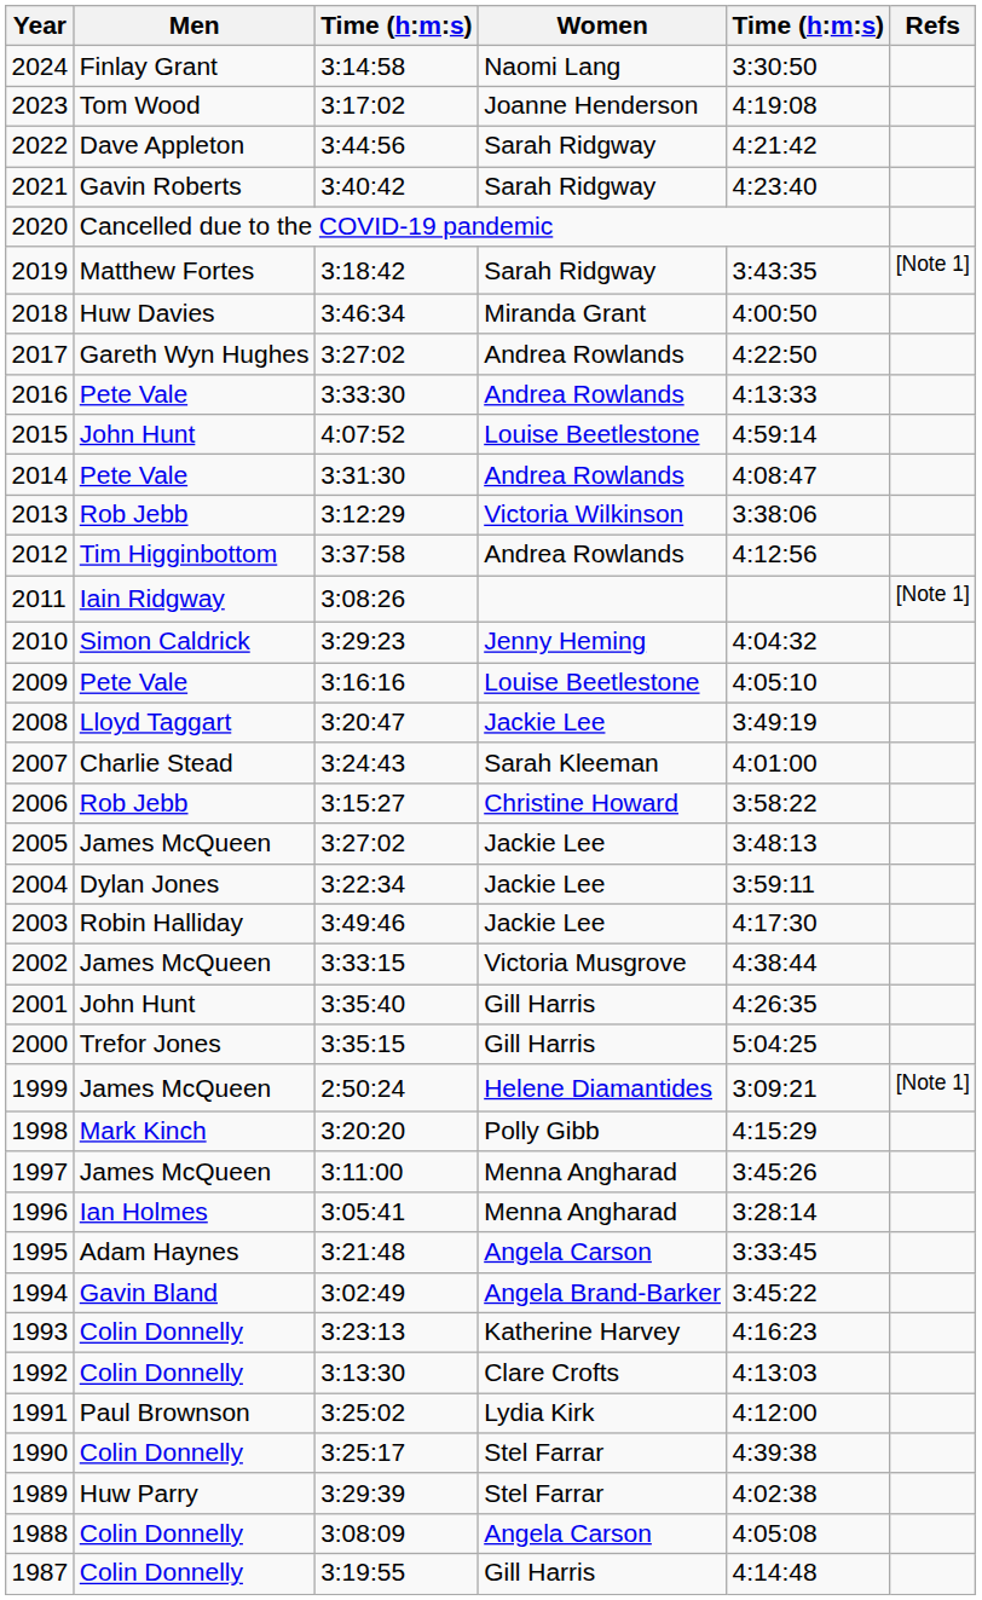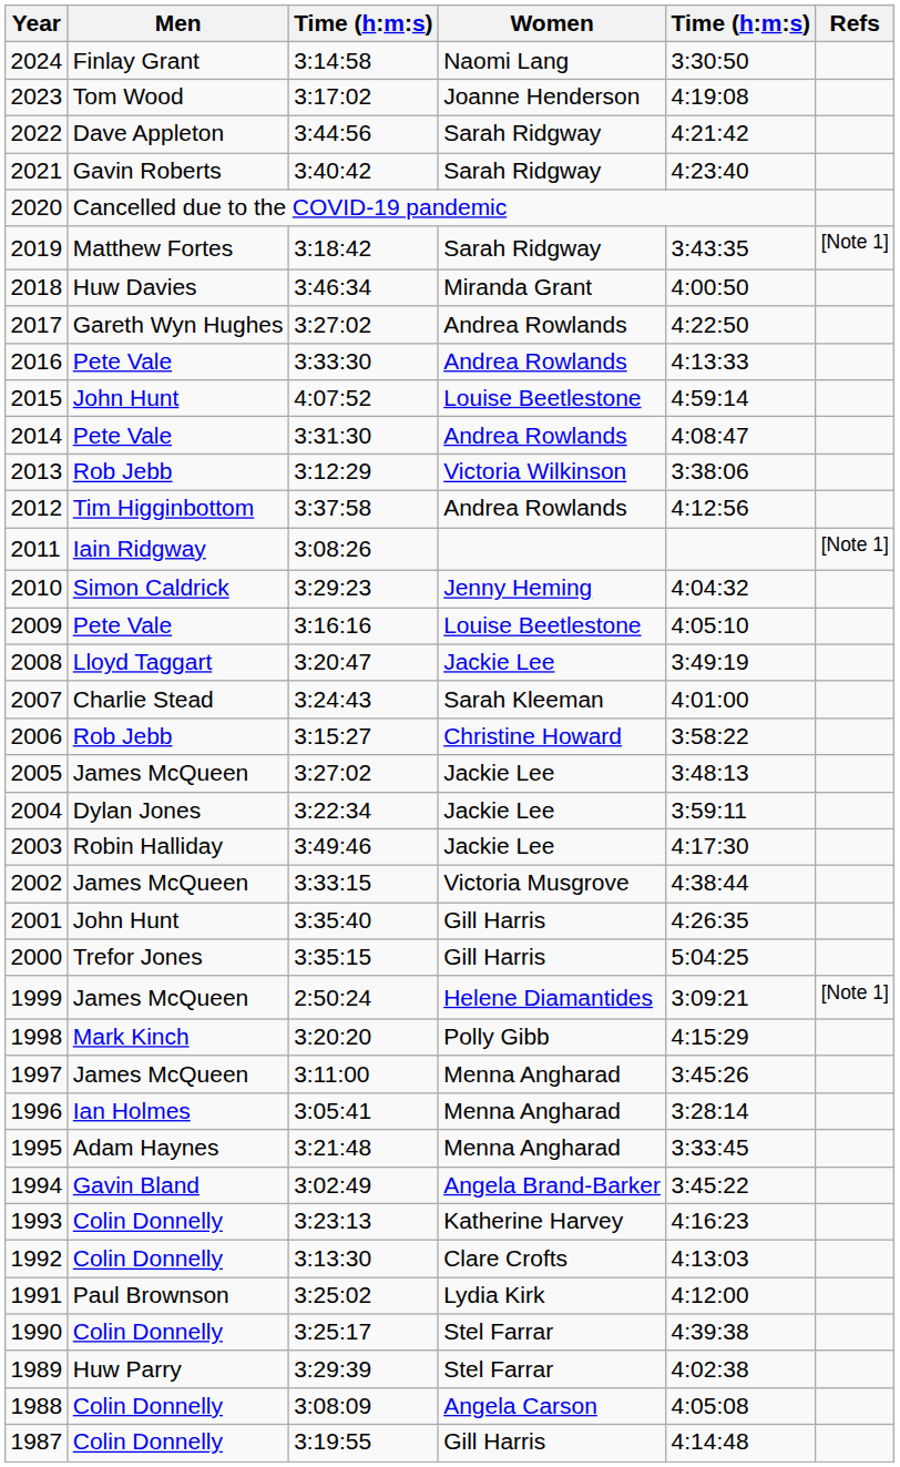 <table class="wikitable sortable">
 <tr>
 <th>Year</th>
 <th>Men</th>
 <th>Time (<a href='#'>h</a>:<a href='#'>m</a>:<a href='#'>s</a>)</th>
 <th>Women</th>
 <th>Time (<a href='#'>h</a>:<a href='#'>m</a>:<a href='#'>s</a>)</th>
 <th>Refs</th>
 </tr>
 <tr>
 <td>2024</td>
 <td>Finlay Grant</td>
 <td>3:14:58</td>
 <td>Naomi Lang</td>
 <td>3:30:50</td>
 <td></td>
 </tr>
 <tr>
 <td>2023</td>
 <td>Tom Wood</td>
 <td>3:17:02</td>
 <td>Joanne Henderson</td>
 <td>4:19:08</td>
 <td></td>
 </tr>
 <tr>
 <td>2022</td>
 <td>Dave Appleton</td>
 <td>3:44:56</td>
 <td>Sarah Ridgway</td>
 <td>4:21:42</td>
 <td></td>
 </tr>
 <tr>
 <td>2021</td>
 <td>Gavin	Roberts</td>
 <td>3:40:42</td>
 <td>Sarah Ridgway</td>
 <td>4:23:40</td>
 <td></td>
 </tr>
 <tr>
 <td>2020</td>
 <td colspan="4">Cancelled due to the <a href='#'>COVID-19 pandemic</a></td>
 <td></td>
 </tr>
 <tr>
 <td>2019</td>
 <td>Matthew Fortes</td>
 <td>3:18:42</td>
 <td>Sarah Ridgway</td>
 <td>3:43:35</td>
 <td> <sup>[Note 1]</sup></td>
 </tr>
 <tr>
 <td>2018</td>
 <td>Huw Davies</td>
 <td>3:46:34</td>
 <td>Miranda Grant</td>
 <td>4:00:50</td>
 <td></td>
 </tr>
 <tr>
 <td>2017</td>
 <td>Gareth Wyn Hughes</td>
 <td>3:27:02</td>
 <td>Andrea Rowlands</td>
 <td>4:22:50</td>
 <td></td>
 </tr>
 <tr>
 <td>2016</td>
 <td><a href='#'>Pete Vale</a></td>
 <td>3:33:30</td>
 <td><a href='#'>Andrea Rowlands</a></td>
 <td>4:13:33</td>
 <td></td>
 </tr>
 <tr>
 <td>2015</td>
 <td><a href='#'>John Hunt</a></td>
 <td>4:07:52</td>
 <td><a href='#'>Louise Beetlestone</a></td>
 <td>4:59:14</td>
 <td></td>
 </tr>
 <tr>
 <td>2014</td>
 <td><a href='#'>Pete Vale</a></td>
 <td>3:31:30</td>
 <td><a href='#'>Andrea Rowlands</a></td>
 <td>4:08:47</td>
 <td></td>
 </tr>
 <tr>
 <td>2013</td>
 <td><a href='#'>Rob Jebb</a></td>
 <td>3:12:29</td>
 <td><a href='#'>Victoria Wilkinson</a></td>
 <td>3:38:06</td>
 <td></td>
 </tr>
 <tr>
 <td>2012</td>
 <td><a href='#'>Tim Higginbottom</a></td>
 <td>3:37:58</td>
 <td>Andrea Rowlands</td>
 <td>4:12:56</td>
 <td></td>
 </tr>
 <tr>
 <td>2011</td>
 <td><a href='#'>Iain Ridgway</a></td>
 <td>3:08:26</td>
 <td></td>
 <td></td>
 <td> <sup>[Note 1]</sup></td>
 </tr>
 <tr>
 <td>2010</td>
 <td><a href='#'>Simon Caldrick</a></td>
 <td>3:29:23</td>
 <td><a href='#'>Jenny Heming</a></td>
 <td>4:04:32</td>
 <td></td>
 </tr>
 <tr>
 <td>2009</td>
 <td><a href='#'>Pete Vale</a></td>
 <td>3:16:16</td>
 <td><a href='#'>Louise Beetlestone</a></td>
 <td>4:05:10</td>
 <td></td>
 </tr>
 <tr>
 <td>2008</td>
 <td><a href='#'>Lloyd Taggart</a></td>
 <td>3:20:47</td>
 <td><a href='#'>Jackie Lee</a></td>
 <td>3:49:19</td>
 <td></td>
 </tr>
 <tr>
 <td>2007</td>
 <td>Charlie Stead</td>
 <td>3:24:43</td>
 <td>Sarah Kleeman</td>
 <td>4:01:00</td>
 <td></td>
 </tr>
 <tr>
 <td>2006</td>
 <td><a href='#'>Rob Jebb</a></td>
 <td>3:15:27</td>
 <td><a href='#'>Christine Howard</a></td>
 <td>3:58:22</td>
 <td></td>
 </tr>
 <tr>
 <td>2005</td>
 <td>James McQueen</td>
 <td>3:27:02</td>
 <td>Jackie Lee</td>
 <td>3:48:13</td>
 <td></td>
 </tr>
 <tr>
 <td>2004</td>
 <td>Dylan Jones</td>
 <td>3:22:34</td>
 <td>Jackie Lee</td>
 <td>3:59:11</td>
 <td></td>
 </tr>
 <tr>
 <td>2003</td>
 <td>Robin Halliday</td>
 <td>3:49:46</td>
 <td>Jackie Lee</td>
 <td>4:17:30</td>
 <td></td>
 </tr>
 <tr>
 <td>2002</td>
 <td>James McQueen</td>
 <td>3:33:15</td>
 <td>Victoria Musgrove</td>
 <td>4:38:44</td>
 <td></td>
 </tr>
 <tr>
 <td>2001</td>
 <td>John Hunt</td>
 <td>3:35:40</td>
 <td>Gill Harris</td>
 <td>4:26:35</td>
 <td></td>
 </tr>
 <tr>
 <td>2000</td>
 <td>Trefor Jones</td>
 <td>3:35:15</td>
 <td>Gill Harris</td>
 <td>5:04:25</td>
 <td></td>
 </tr>
 <tr>
 <td>1999</td>
 <td>James McQueen</td>
 <td>2:50:24</td>
 <td><a href='#'>Helene Diamantides</a></td>
 <td>3:09:21</td>
 <td> <sup>[Note 1]</sup></td>
 </tr>
 <tr>
 <td>1998</td>
 <td><a href='#'>Mark Kinch</a></td>
 <td>3:20:20</td>
 <td>Polly Gibb</td>
 <td>4:15:29</td>
 <td></td>
 </tr>
 <tr>
 <td>1997</td>
 <td>James McQueen</td>
 <td>3:11:00</td>
 <td>Menna Angharad</td>
 <td>3:45:26</td>
 <td></td>
 </tr>
 <tr>
 <td>1996</td>
 <td><a href='#'>Ian Holmes</a></td>
 <td>3:05:41</td>
 <td>Menna Angharad</td>
 <td>3:28:14</td>
 <td></td>
 </tr>
 <tr>
 <td>1995</td>
 <td>Adam Haynes</td>
 <td>3:21:48</td>
-<td><a href='#'>Angela Carson</a></td>
+<td>Menna Angharad</td>
 <td>3:33:45</td>
 <td></td>
 </tr>
 <tr>
 <td>1994</td>
 <td><a href='#'>Gavin Bland</a></td>
 <td>3:02:49</td>
 <td><a href='#'>Angela Brand-Barker</a></td>
 <td>3:45:22</td>
 <td></td>
 </tr>
 <tr>
 <td>1993</td>
 <td><a href='#'>Colin Donnelly</a></td>
 <td>3:23:13</td>
 <td>Katherine Harvey</td>
 <td>4:16:23</td>
 <td></td>
 </tr>
 <tr>
 <td>1992</td>
 <td><a href='#'>Colin Donnelly</a></td>
 <td>3:13:30</td>
 <td>Clare Crofts</td>
 <td>4:13:03</td>
 <td></td>
 </tr>
 <tr>
 <td>1991</td>
 <td>Paul Brownson</td>
 <td>3:25:02</td>
 <td>Lydia Kirk</td>
 <td>4:12:00</td>
 <td></td>
 </tr>
 <tr>
 <td>1990</td>
 <td><a href='#'>Colin Donnelly</a></td>
 <td>3:25:17</td>
 <td>Stel Farrar</td>
 <td>4:39:38</td>
 <td></td>
 </tr>
 <tr>
 <td>1989</td>
 <td>Huw Parry</td>
 <td>3:29:39</td>
 <td>Stel Farrar</td>
 <td>4:02:38</td>
 <td></td>
 </tr>
 <tr>
 <td>1988</td>
 <td><a href='#'>Colin Donnelly</a></td>
 <td>3:08:09</td>
 <td><a href='#'>Angela Carson</a></td>
 <td>4:05:08</td>
 <td></td>
 </tr>
 <tr>
 <td>1987</td>
 <td><a href='#'>Colin Donnelly</a></td>
 <td>3:19:55</td>
 <td>Gill Harris</td>
 <td>4:14:48</td>
 <td></td>
 </tr>
 </table>
